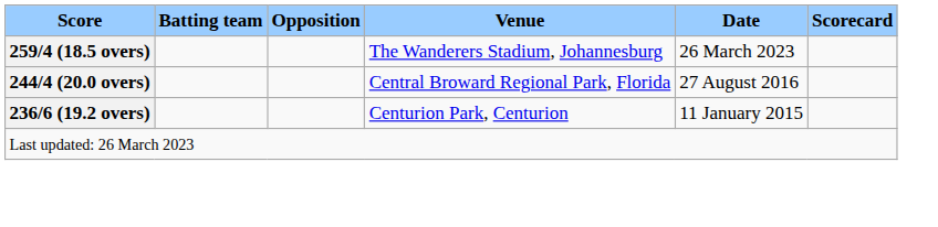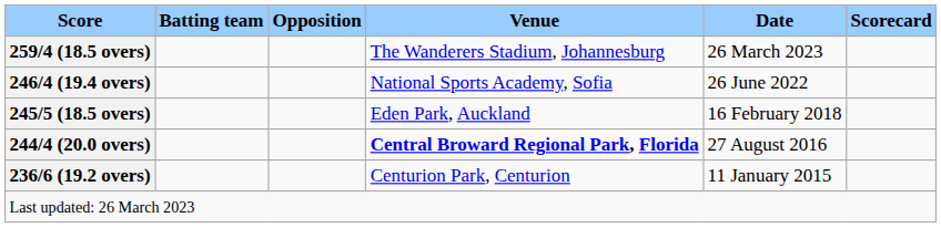 <table class="wikitable sortable defaultleft" style="font-size: 95%">
 <tr>
 <th style="background-color:#9cf;">Score</th>
 <th style="background-color:#9cf;">Batting team</th>
 <th style="background-color:#9cf;">Opposition</th>
 <th style="background-color:#9cf;">Venue</th>
 <th style="background-color:#9cf;">Date</th>
 <th style="background-color:#9cf;">Scorecard</th>
 </tr>
 <tr>
 <th>259/4 (18.5 overs)</th>
 <td></td>
 <td></td>
 <td><a href='#'>The Wanderers Stadium</a>, <a href='#'>Johannesburg</a></td>
 <td>26 March 2023</td>
 <td></td>
 </tr>
 <tr>
+<th scope="row">246/4 (19.4 overs)</th>
+<td></td>
+<td></td>
+<td><a href='#'>National Sports Academy</a>, <a href='#'>Sofia</a></td>
+<td>26 June 2022</td>
+<td></td>
+</tr>
+<tr>
+<th scope="row">245/5 (18.5 overs)</th>
+<td></td>
+<td></td>
+<td><a href='#'>Eden Park</a>, <a href='#'>Auckland</a></td>
+<td>16 February 2018</td>
+<td></td>
+</tr>
+<tr>
 <th scope="row">244/4 (20.0 overs)</th>
 <td></td>
 <td></td>
-<td><a href='#'>Central Broward Regional Park</a>, <a href='#'>Florida</a></td>
+<td><strong><a href='#'>Central Broward Regional Park</a>, <a href='#'>Florida</a></strong></td>
 <td>27 August 2016</td>
 <td></td>
 </tr>
 <tr>
 <th scope="row">236/6 (19.2 overs)</th>
 <td></td>
 <td></td>
 <td><a href='#'>Centurion Park</a>, <a href='#'>Centurion</a></td>
 <td>11 January 2015</td>
 <td></td>
 </tr>
 <tr class=sortbottom>
 <td scope="row" colspan=6><small>Last updated: 26 March 2023</small></td>
 </tr>
 </table>
